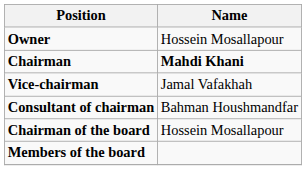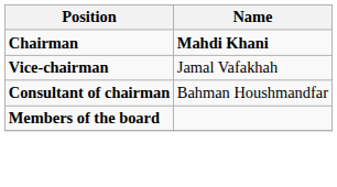 <table class=wikitable>
 <tr>
 <th style="color:; background:;">Position</th>
 <th style="color:; background:;">Name</th>
-</tr>
-<tr>
-<td><strong>Owner</strong></td>
-<td> Hossein Mosallapour</td>
 </tr>
 <tr>
 <td><strong>Chairman</strong></td>
 <td><strong> Mahdi Khani</strong></td>
 </tr>
 <tr>
 <td><strong>Vice-chairman</strong></td>
 <td> Jamal Vafakhah</td>
 </tr>
 <tr>
 <td><strong>Consultant  of chairman</strong></td>
 <td> Bahman Houshmandfar</td>
 </tr>
 <tr>
-<td><strong>Chairman of the board</strong></td>
-<td> Hossein Mosallapour</td>
-</tr>
-<tr>
 <td><strong>Members of the board</strong></td>
 <td></td>
 </tr>
 <tr>
 </tr>
 </table>
